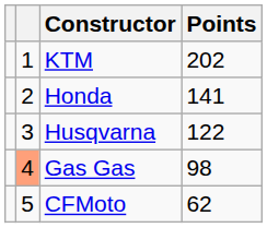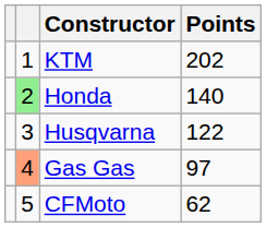 <table class="wikitable" style="font-size: 95%;">
 <tr>
 <th></th>
 <th></th>
 <th>Constructor</th>
 <th>Points</th>
 </tr>
 <tr>
 <td></td>
 <td align=center>1</td>
 <td> <a href='#'>KTM</a></td>
 <td align=left>202</td>
 </tr>
 <tr>
 <td></td>
-<td align=center>2</td>
+<td align=center style="background: lightgreen;">2</td>
 <td> <a href='#'>Honda</a></td>
-<td align=left>141</td>
+<td align=left>140</td>
 </tr>
 <tr>
 <td></td>
 <td align=center>3</td>
 <td> <a href='#'>Husqvarna</a></td>
 <td align=left>122</td>
 </tr>
 <tr>
 <td></td>
 <td align=center style="background: lightsalmon;">4</td>
 <td> <a href='#'>Gas Gas</a></td>
-<td align=left>98</td>
+<td align=left>97</td>
 </tr>
 <tr>
 <td></td>
 <td align=center>5</td>
 <td> <a href='#'>CFMoto</a></td>
 <td align=left>62</td>
 </tr>
 </table>
